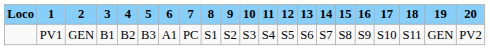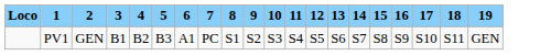 <table class="wikitable plainrowheaders unsortable" style="text-align:center">
 <tr>
 <th scope="col" rowspan="1" style="background:lightskyblue;">Loco</th>
 <th scope="col" rowspan="1" style="background:lightskyblue;">1</th>
 <th scope="col" rowspan="1" style="background:lightskyblue;">2</th>
 <th scope="col" rowspan="1" style="background:lightskyblue;">3</th>
 <th scope="col" rowspan="1" style="background:lightskyblue;">4</th>
 <th scope="col" rowspan="1" style="background:lightskyblue;">5</th>
 <th scope="col" rowspan="1" style="background:lightskyblue;">6</th>
 <th scope="col" rowspan="1" style="background:lightskyblue;">7</th>
 <th scope="col" rowspan="1" style="background:lightskyblue;">8</th>
 <th scope="col" rowspan="1" style="background:lightskyblue;">9</th>
 <th scope="col" rowspan="1" style="background:lightskyblue;">10</th>
 <th scope="col" rowspan="1" style="background:lightskyblue;">11</th>
 <th scope="col" rowspan="1" style="background:lightskyblue;">12</th>
 <th scope="col" rowspan="1" style="background:lightskyblue;">13</th>
 <th scope="col" rowspan="1" style="background:lightskyblue;">14</th>
 <th scope="col" rowspan="1" style="background:lightskyblue;">15</th>
 <th scope="col" rowspan="1" style="background:lightskyblue;">16</th>
 <th scope="col" rowspan="1" style="background:lightskyblue;">17</th>
 <th scope="col" rowspan="1" style="background:lightskyblue;">18</th>
 <th scope="col" rowspan="1" style="background:lightskyblue;">19</th>
-<th scope="col" rowspan="1" style="background:lightskyblue;">20</th>
 </tr>
 <tr>
 <td></td>
 <td>PV1</td>
 <td>GEN</td>
 <td>B1</td>
 <td>B2</td>
 <td>B3</td>
 <td>A1</td>
 <td>PC</td>
 <td>S1</td>
 <td>S2</td>
 <td>S3</td>
 <td>S4</td>
 <td>S5</td>
 <td>S6</td>
 <td>S7</td>
 <td>S8</td>
 <td>S9</td>
 <td>S10</td>
 <td>S11</td>
 <td>GEN</td>
-<td>PV2</td>
 </tr>
 </table>
